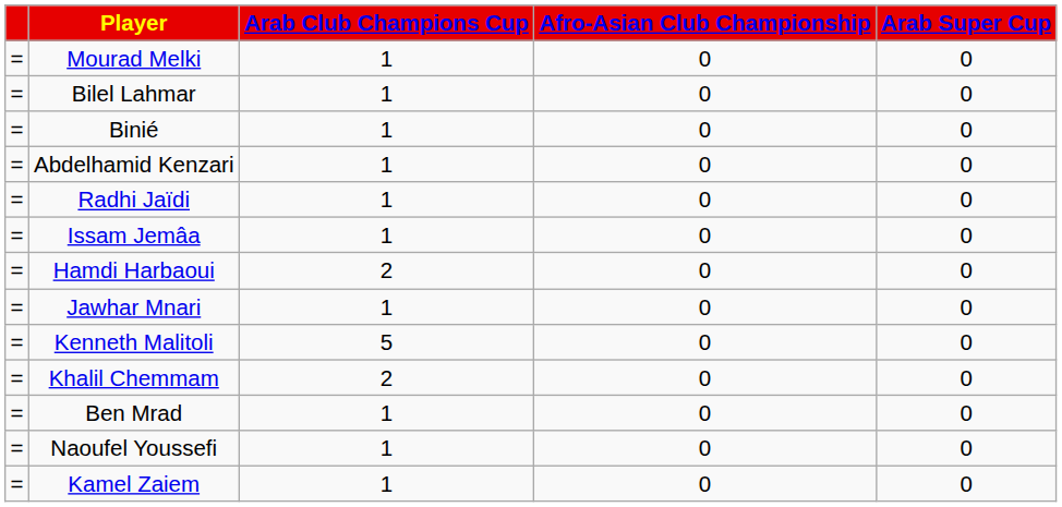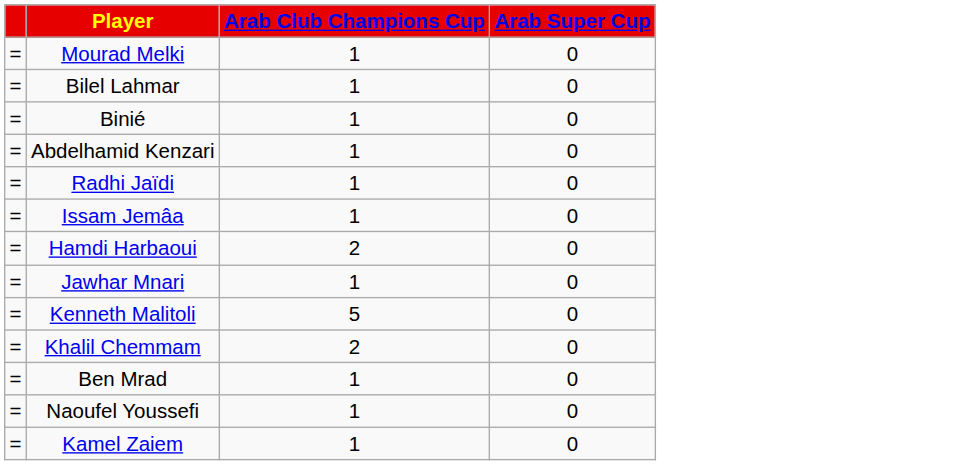 <table border="0" class="wikitable" style="text-align:center;font-size:95%">
 <tr>
 <th scope=col style="color:#FFFF00; background:#E60000;"></th>
 <th scope=col style="color:#FFFF00; background:#E60000;">Player</th>
 <th scope=col style="color:#FFFF00; background:#E60000;"><a href='#'>Arab Club Champions Cup</a></th>
-<th scope=col style="color:#FFFF00; background:#E60000;"><a href='#'>Afro-Asian Club Championship</a></th>
 <th scope=col style="color:#FFFF00; background:#E60000;"><a href='#'>Arab Super Cup</a></th>
 </tr>
 <tr>
 <td align=left>=</td>
 <td> <a href='#'>Mourad Melki</a></td>
 <td align=center>1</td>
 <td>0</td>
-<td>0</td>
 </tr>
 <tr>
 <td align=left>=</td>
 <td> Bilel Lahmar</td>
 <td align=center>1</td>
-<td>0</td>
 <td>0</td>
 </tr>
 <tr>
 <td align=left>=</td>
 <td> Binié</td>
 <td align=center>1</td>
 <td>0</td>
-<td>0</td>
 </tr>
 <tr>
 <td align=left>=</td>
 <td> Abdelhamid Kenzari</td>
 <td align=center>1</td>
-<td>0</td>
 <td>0</td>
 </tr>
 <tr>
 <td align=left>=</td>
 <td> <a href='#'>Radhi Jaïdi</a></td>
 <td align=center>1</td>
 <td>0</td>
-<td>0</td>
 </tr>
 <tr>
 <td align=left>=</td>
 <td> <a href='#'>Issam Jemâa</a></td>
 <td align=center>1</td>
-<td>0</td>
 <td>0</td>
 </tr>
 <tr>
 <td align=left>=</td>
 <td> <a href='#'>Hamdi Harbaoui</a></td>
 <td align=center>2</td>
 <td>0</td>
-<td>0</td>
 </tr>
 <tr>
 <td align=left>=</td>
 <td> <a href='#'>Jawhar Mnari</a></td>
 <td align=center>1</td>
-<td>0</td>
 <td>0</td>
 </tr>
 <tr>
 <td align=left>=</td>
 <td> <a href='#'>Kenneth Malitoli</a></td>
 <td align=center>5</td>
 <td>0</td>
-<td>0</td>
 </tr>
 <tr>
 <td align=left>=</td>
 <td> <a href='#'>Khalil Chemmam</a></td>
 <td align=center>2</td>
-<td>0</td>
 <td>0</td>
 </tr>
 <tr>
 <td align=left>=</td>
 <td> Ben Mrad</td>
 <td align=center>1</td>
 <td>0</td>
-<td>0</td>
 </tr>
 <tr>
 <td align=left>=</td>
 <td> Naoufel Youssefi</td>
 <td align=center>1</td>
-<td>0</td>
 <td>0</td>
 </tr>
 <tr>
 <td align=left>=</td>
 <td> <a href='#'>Kamel Zaiem</a></td>
 <td align=center>1</td>
 <td>0</td>
-<td>0</td>
 </tr>
 </table>
